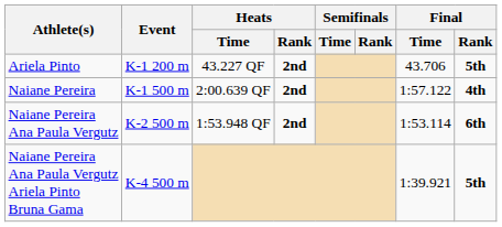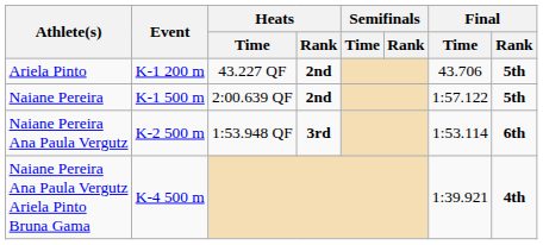 <table class="wikitable" style="font-size:90%">
 <tr>
 <th rowspan=2>Athlete(s)</th>
 <th rowspan=2>Event</th>
 <th colspan=2>Heats</th>
 <th colspan=2>Semifinals</th>
 <th colspan=2>Final</th>
 </tr>
 <tr>
 <th>Time</th>
 <th>Rank</th>
 <th>Time</th>
 <th>Rank</th>
 <th>Time</th>
 <th>Rank</th>
 </tr>
 <tr>
 <td><a href='#'>Ariela Pinto</a></td>
 <td><a href='#'>K-1 200 m</a></td>
 <td align=center>43.227 QF</td>
 <td align=center><strong>2nd</strong></td>
 <td bgcolor=wheat colspan="2"></td>
 <td align=center>43.706</td>
 <td align=center><strong>5th</strong></td>
 </tr>
 <tr>
 <td><a href='#'>Naiane Pereira</a></td>
 <td><a href='#'>K-1 500 m</a></td>
 <td align=center>2:00.639 QF</td>
 <td align=center><strong>2nd</strong></td>
 <td bgcolor=wheat colspan="2"></td>
 <td align=center>1:57.122</td>
-<td align=center><strong>4th</strong></td>
+<td align=center><strong>5th</strong></td>
 </tr>
 <tr>
 <td><a href='#'>Naiane Pereira</a><br><a href='#'>Ana Paula Vergutz</a></td>
 <td><a href='#'>K-2 500 m</a></td>
 <td align=center>1:53.948 QF</td>
-<td align=center><strong>2nd</strong></td>
+<td align=center><strong>3rd</strong></td>
 <td bgcolor=wheat colspan="2"></td>
 <td align=center>1:53.114</td>
 <td align=center><strong>6th</strong></td>
 </tr>
 <tr>
 <td><a href='#'>Naiane Pereira</a><br><a href='#'>Ana Paula Vergutz</a><br><a href='#'>Ariela Pinto</a><br><a href='#'>Bruna Gama</a></td>
 <td><a href='#'>K-4 500 m</a></td>
 <td bgcolor=wheat colspan="4"></td>
 <td align=center>1:39.921</td>
-<td align=center><strong>5th</strong></td>
+<td align=center><strong>4th</strong></td>
 </tr>
 </table>
